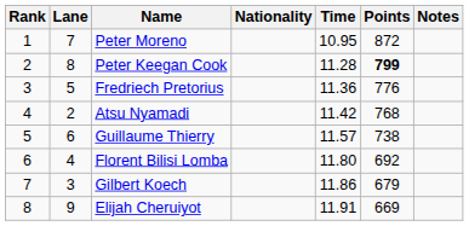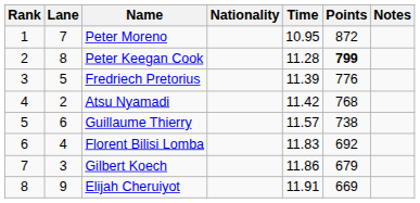 <table class="wikitable sortable" style="text-align:center">
 <tr>
 <th>Rank</th>
 <th>Lane</th>
 <th>Name</th>
 <th>Nationality</th>
 <th>Time</th>
 <th>Points</th>
 <th>Notes</th>
 </tr>
 <tr>
 <td>1</td>
 <td>7</td>
 <td align="left"><a href='#'>Peter Moreno</a></td>
 <td align=left></td>
 <td>10.95</td>
 <td>872</td>
 <td></td>
 </tr>
 <tr>
 <td>2</td>
 <td>8</td>
 <td align="left"><a href='#'>Peter Keegan Cook</a></td>
 <td align=left></td>
 <td>11.28</td>
 <td><strong>799</strong></td>
 <td></td>
 </tr>
 <tr>
 <td>3</td>
 <td>5</td>
 <td align="left"><a href='#'>Fredriech Pretorius</a></td>
 <td align=left></td>
-<td>11.36</td>
+<td>11.39</td>
 <td>776</td>
 <td></td>
 </tr>
 <tr>
 <td>4</td>
 <td>2</td>
 <td align="left"><a href='#'>Atsu Nyamadi</a></td>
 <td align=left></td>
 <td>11.42</td>
 <td>768</td>
 <td></td>
 </tr>
 <tr>
 <td>5</td>
 <td>6</td>
 <td align="left"><a href='#'>Guillaume Thierry</a></td>
 <td align=left></td>
 <td>11.57</td>
 <td>738</td>
 <td></td>
 </tr>
 <tr>
 <td>6</td>
 <td>4</td>
 <td align="left"><a href='#'>Florent Bilisi Lomba</a></td>
 <td align=left></td>
-<td>11.80</td>
+<td>11.83</td>
 <td>692</td>
 <td></td>
 </tr>
 <tr>
 <td>7</td>
 <td>3</td>
 <td align="left"><a href='#'>Gilbert Koech</a></td>
 <td align=left></td>
 <td>11.86</td>
 <td>679</td>
 <td></td>
 </tr>
 <tr>
 <td>8</td>
 <td>9</td>
 <td align="left"><a href='#'>Elijah Cheruiyot</a></td>
 <td align=left></td>
 <td>11.91</td>
 <td>669</td>
 <td></td>
 </tr>
 </table>
